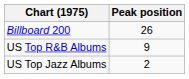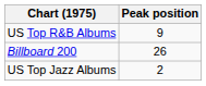 <table class="wikitable">
 <tr>
 <th>Chart (1975)</th>
 <th>Peak position</th>
 </tr>
 <tr>
+<td>US <a href='#'>Top R&B Albums</a></td>
+<td style="text-align:center;">9</td>
+</tr>
+<tr>
 <td><a href='#'><em>Billboard</em> 200</a></td>
 <td style="text-align:center;">26</td>
-</tr>
-<tr>
-<td>US <a href='#'>Top R&B Albums</a></td>
-<td style="text-align:center;">9</td>
 </tr>
 <tr>
 <td>US Top Jazz Albums</td>
 <td style="text-align:center;">2</td>
 </tr>
 </table>
